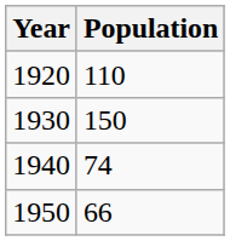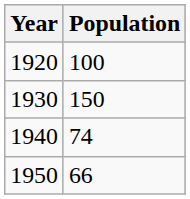 <table class="wikitable">
 <tr>
 <th>Year</th>
 <th>Population</th>
 </tr>
 <tr>
 <td>1920</td>
-<td>110</td>
+<td>100</td>
 </tr>
 <tr>
 <td>1930</td>
 <td>150</td>
 </tr>
 <tr>
 <td>1940</td>
 <td>74</td>
 </tr>
 <tr>
 <td>1950</td>
 <td>66</td>
 </tr>
 </table>
